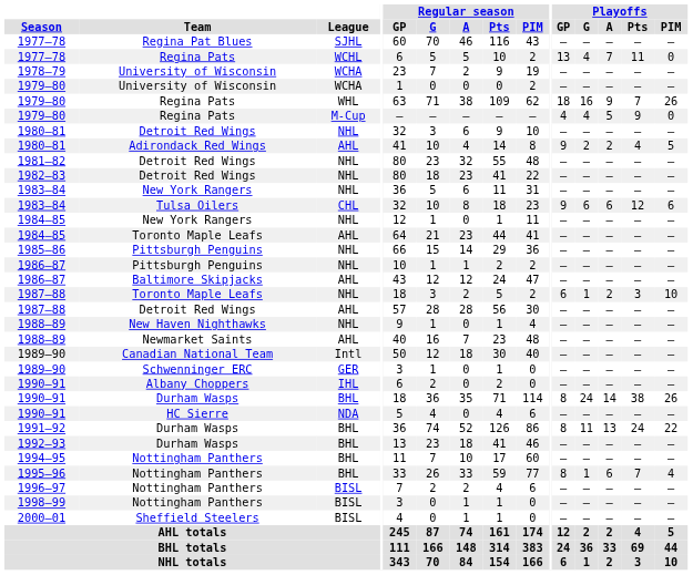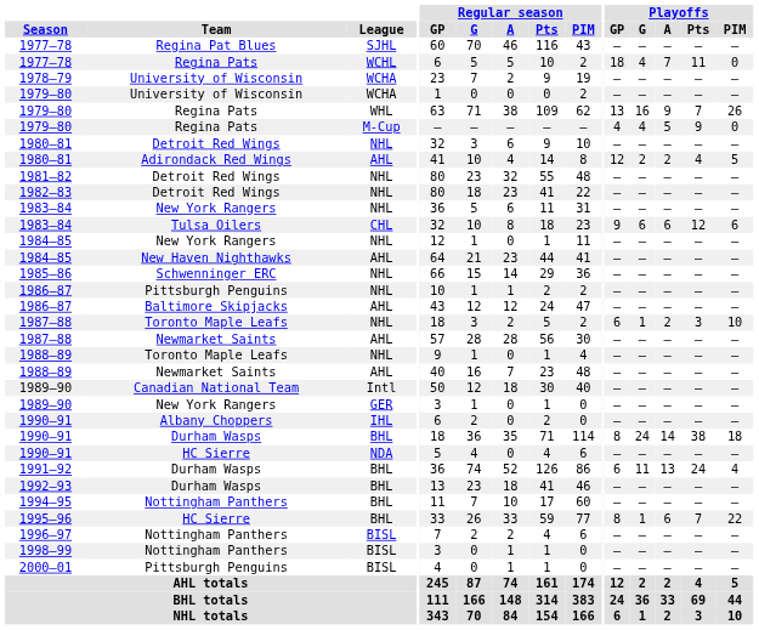 <table border="0" cellpadding="1" cellspacing="0" style="text-align:center; width:60em">
 <tr bgcolor="#e0e0e0">
 <th colspan="3" bgcolor="#ffffff"></th>
 <th rowspan="100" bgcolor="#ffffff"></th>
 <th colspan="5"><a href='#'>Regular season</a></th>
 <th rowspan="100" bgcolor="#ffffff"></th>
 <th colspan="5"><a href='#'>Playoffs</a></th>
 </tr>
 <tr bgcolor="#e0e0e0">
 <th><a href='#'>Season</a></th>
 <th>Team</th>
 <th>League</th>
 <th>GP</th>
 <th><a href='#'>G</a></th>
 <th><a href='#'>A</a></th>
 <th><a href='#'>Pts</a></th>
 <th><a href='#'>PIM</a></th>
 <th>GP</th>
 <th>G</th>
 <th>A</th>
 <th>Pts</th>
 <th>PIM</th>
 </tr>
 <tr>
 <td><a href='#'>1977–78</a></td>
 <td><a href='#'>Regina Pat Blues</a></td>
 <td><a href='#'>SJHL</a></td>
 <td>60</td>
 <td>70</td>
 <td>46</td>
 <td>116</td>
 <td>43</td>
 <td>—</td>
 <td>—</td>
 <td>—</td>
 <td>—</td>
 <td>—</td>
 </tr>
 <tr bgcolor="#f0f0f0">
 <td><a href='#'>1977–78</a></td>
 <td><a href='#'>Regina Pats</a></td>
 <td><a href='#'>WCHL</a></td>
 <td>6</td>
 <td>5</td>
 <td>5</td>
 <td>10</td>
 <td>2</td>
-<td>13</td>
+<td>18</td>
 <td>4</td>
 <td>7</td>
 <td>11</td>
 <td>0</td>
 </tr>
 <tr>
 <td><a href='#'>1978–79</a></td>
 <td><a href='#'>University of Wisconsin</a></td>
 <td><a href='#'>WCHA</a></td>
 <td>23</td>
 <td>7</td>
 <td>2</td>
 <td>9</td>
 <td>19</td>
 <td>—</td>
 <td>—</td>
 <td>—</td>
 <td>—</td>
 <td>—</td>
 </tr>
 <tr bgcolor="#f0f0f0">
 <td><a href='#'>1979–80</a></td>
 <td>University of Wisconsin</td>
 <td>WCHA</td>
 <td>1</td>
 <td>0</td>
 <td>0</td>
 <td>0</td>
 <td>2</td>
 <td>—</td>
 <td>—</td>
 <td>—</td>
 <td>—</td>
 <td>—</td>
 </tr>
 <tr>
 <td><a href='#'>1979–80</a></td>
 <td>Regina Pats</td>
 <td>WHL</td>
 <td>63</td>
 <td>71</td>
 <td>38</td>
 <td>109</td>
 <td>62</td>
-<td>18</td>
+<td>13</td>
 <td>16</td>
 <td>9</td>
 <td>7</td>
 <td>26</td>
 </tr>
 <tr bgcolor="#f0f0f0">
 <td><a href='#'>1979–80</a></td>
 <td>Regina Pats</td>
 <td><a href='#'>M-Cup</a></td>
 <td>—</td>
 <td>—</td>
 <td>—</td>
 <td>—</td>
 <td>—</td>
 <td>4</td>
 <td>4</td>
 <td>5</td>
 <td>9</td>
 <td>0</td>
 </tr>
 <tr>
 <td><a href='#'>1980–81</a></td>
 <td><a href='#'>Detroit Red Wings</a></td>
 <td><a href='#'>NHL</a></td>
 <td>32</td>
 <td>3</td>
 <td>6</td>
 <td>9</td>
 <td>10</td>
 <td>—</td>
 <td>—</td>
 <td>—</td>
 <td>—</td>
 <td>—</td>
 </tr>
 <tr bgcolor="#f0f0f0">
 <td><a href='#'>1980–81</a></td>
 <td><a href='#'>Adirondack Red Wings</a></td>
 <td><a href='#'>AHL</a></td>
 <td>41</td>
 <td>10</td>
 <td>4</td>
 <td>14</td>
 <td>8</td>
-<td>9</td>
+<td>12</td>
 <td>2</td>
 <td>2</td>
 <td>4</td>
 <td>5</td>
 </tr>
 <tr>
 <td><a href='#'>1981–82</a></td>
 <td>Detroit Red Wings</td>
 <td>NHL</td>
 <td>80</td>
 <td>23</td>
 <td>32</td>
 <td>55</td>
 <td>48</td>
 <td>—</td>
 <td>—</td>
 <td>—</td>
 <td>—</td>
 <td>—</td>
 </tr>
 <tr bgcolor="#f0f0f0">
 <td><a href='#'>1982–83</a></td>
 <td>Detroit Red Wings</td>
 <td>NHL</td>
 <td>80</td>
 <td>18</td>
 <td>23</td>
 <td>41</td>
 <td>22</td>
 <td>—</td>
 <td>—</td>
 <td>—</td>
 <td>—</td>
 <td>—</td>
 </tr>
 <tr>
 <td><a href='#'>1983–84</a></td>
 <td><a href='#'>New York Rangers</a></td>
 <td>NHL</td>
 <td>36</td>
 <td>5</td>
 <td>6</td>
 <td>11</td>
 <td>31</td>
 <td>—</td>
 <td>—</td>
 <td>—</td>
 <td>—</td>
 <td>—</td>
 </tr>
 <tr bgcolor="#f0f0f0">
 <td><a href='#'>1983–84</a></td>
 <td><a href='#'>Tulsa Oilers</a></td>
 <td><a href='#'>CHL</a></td>
 <td>32</td>
 <td>10</td>
 <td>8</td>
 <td>18</td>
 <td>23</td>
 <td>9</td>
 <td>6</td>
 <td>6</td>
 <td>12</td>
 <td>6</td>
 </tr>
 <tr>
 <td><a href='#'>1984–85</a></td>
 <td>New York Rangers</td>
 <td>NHL</td>
 <td>12</td>
 <td>1</td>
 <td>0</td>
 <td>1</td>
 <td>11</td>
 <td>—</td>
 <td>—</td>
 <td>—</td>
 <td>—</td>
 <td>—</td>
 </tr>
 <tr bgcolor="#f0f0f0">
 <td><a href='#'>1984–85</a></td>
-<td>Toronto Maple Leafs</td>
+<td><a href='#'>New Haven Nighthawks</a></td>
 <td>AHL</td>
 <td>64</td>
 <td>21</td>
 <td>23</td>
 <td>44</td>
 <td>41</td>
 <td>—</td>
 <td>—</td>
 <td>—</td>
 <td>—</td>
 <td>—</td>
 </tr>
 <tr>
 <td><a href='#'>1985–86</a></td>
-<td><a href='#'>Pittsburgh Penguins</a></td>
+<td><a href='#'>Schwenninger ERC</a></td>
 <td>NHL</td>
 <td>66</td>
 <td>15</td>
 <td>14</td>
 <td>29</td>
 <td>36</td>
 <td>—</td>
 <td>—</td>
 <td>—</td>
 <td>—</td>
 <td>—</td>
 </tr>
 <tr bgcolor="#f0f0f0">
 <td><a href='#'>1986–87</a></td>
 <td>Pittsburgh Penguins</td>
 <td>NHL</td>
 <td>10</td>
 <td>1</td>
 <td>1</td>
 <td>2</td>
 <td>2</td>
 <td>—</td>
 <td>—</td>
 <td>—</td>
 <td>—</td>
 <td>—</td>
 </tr>
 <tr>
 <td><a href='#'>1986–87</a></td>
 <td><a href='#'>Baltimore Skipjacks</a></td>
 <td>AHL</td>
 <td>43</td>
 <td>12</td>
 <td>12</td>
 <td>24</td>
 <td>47</td>
 <td>—</td>
 <td>—</td>
 <td>—</td>
 <td>—</td>
 <td>—</td>
 </tr>
 <tr bgcolor="#f0f0f0">
 <td><a href='#'>1987–88</a></td>
 <td><a href='#'>Toronto Maple Leafs</a></td>
 <td>NHL</td>
 <td>18</td>
 <td>3</td>
 <td>2</td>
 <td>5</td>
 <td>2</td>
 <td>6</td>
 <td>1</td>
 <td>2</td>
 <td>3</td>
 <td>10</td>
 </tr>
 <tr>
 <td><a href='#'>1987–88</a></td>
-<td>Detroit Red Wings</td>
+<td><a href='#'>Newmarket Saints</a></td>
 <td>AHL</td>
 <td>57</td>
 <td>28</td>
 <td>28</td>
 <td>56</td>
 <td>30</td>
 <td>—</td>
 <td>—</td>
 <td>—</td>
 <td>—</td>
 <td>—</td>
 </tr>
 <tr bgcolor="#f0f0f0">
 <td><a href='#'>1988–89</a></td>
-<td><a href='#'>New Haven Nighthawks</a></td>
+<td>Toronto Maple Leafs</td>
 <td>NHL</td>
 <td>9</td>
 <td>1</td>
 <td>0</td>
 <td>1</td>
 <td>4</td>
 <td>—</td>
 <td>—</td>
 <td>—</td>
 <td>—</td>
 <td>—</td>
 </tr>
 <tr>
 <td><a href='#'>1988–89</a></td>
 <td>Newmarket Saints</td>
 <td>AHL</td>
 <td>40</td>
 <td>16</td>
 <td>7</td>
 <td>23</td>
 <td>48</td>
 <td>—</td>
 <td>—</td>
 <td>—</td>
 <td>—</td>
 <td>—</td>
 </tr>
 <tr bgcolor="#f0f0f0">
 <td>1989–90</td>
 <td><a href='#'>Canadian National Team</a></td>
 <td>Intl</td>
 <td>50</td>
 <td>12</td>
 <td>18</td>
 <td>30</td>
 <td>40</td>
 <td>—</td>
 <td>—</td>
 <td>—</td>
 <td>—</td>
 <td>—</td>
 </tr>
 <tr>
 <td><a href='#'>1989–90</a></td>
-<td><a href='#'>Schwenninger ERC</a></td>
+<td>New York Rangers</td>
 <td><a href='#'>GER</a></td>
 <td>3</td>
 <td>1</td>
 <td>0</td>
 <td>1</td>
 <td>0</td>
 <td>—</td>
 <td>—</td>
 <td>—</td>
 <td>—</td>
 <td>—</td>
 </tr>
 <tr bgcolor="#f0f0f0">
 <td><a href='#'>1990–91</a></td>
 <td><a href='#'>Albany Choppers</a></td>
 <td><a href='#'>IHL</a></td>
 <td>6</td>
 <td>2</td>
 <td>0</td>
 <td>2</td>
 <td>0</td>
 <td>—</td>
 <td>—</td>
 <td>—</td>
 <td>—</td>
 <td>—</td>
 </tr>
 <tr>
 <td><a href='#'>1990–91</a></td>
 <td><a href='#'>Durham Wasps</a></td>
 <td><a href='#'>BHL</a></td>
 <td>18</td>
 <td>36</td>
 <td>35</td>
 <td>71</td>
 <td>114</td>
 <td>8</td>
 <td>24</td>
 <td>14</td>
 <td>38</td>
-<td>26</td>
+<td>18</td>
 </tr>
 <tr bgcolor="#f0f0f0">
 <td><a href='#'>1990–91</a></td>
 <td><a href='#'>HC Sierre</a></td>
 <td><a href='#'>NDA</a></td>
 <td>5</td>
 <td>4</td>
 <td>0</td>
 <td>4</td>
 <td>6</td>
 <td>—</td>
 <td>—</td>
 <td>—</td>
 <td>—</td>
 <td>—</td>
 </tr>
 <tr>
 <td><a href='#'>1991–92</a></td>
 <td>Durham Wasps</td>
 <td>BHL</td>
 <td>36</td>
 <td>74</td>
 <td>52</td>
 <td>126</td>
 <td>86</td>
-<td>8</td>
+<td>6</td>
 <td>11</td>
 <td>13</td>
 <td>24</td>
-<td>22</td>
+<td>4</td>
 </tr>
 <tr bgcolor="#f0f0f0">
 <td><a href='#'>1992–93</a></td>
 <td>Durham Wasps</td>
 <td>BHL</td>
 <td>13</td>
 <td>23</td>
 <td>18</td>
 <td>41</td>
 <td>46</td>
 <td>—</td>
 <td>—</td>
 <td>—</td>
 <td>—</td>
 <td>—</td>
 </tr>
 <tr>
 <td><a href='#'>1994–95</a></td>
 <td><a href='#'>Nottingham Panthers</a></td>
 <td>BHL</td>
 <td>11</td>
 <td>7</td>
 <td>10</td>
 <td>17</td>
 <td>60</td>
 <td>—</td>
 <td>—</td>
 <td>—</td>
 <td>—</td>
 <td>—</td>
 </tr>
 <tr bgcolor="#f0f0f0">
 <td><a href='#'>1995–96</a></td>
-<td>Nottingham Panthers</td>
+<td><a href='#'>HC Sierre</a></td>
 <td>BHL</td>
 <td>33</td>
 <td>26</td>
 <td>33</td>
 <td>59</td>
 <td>77</td>
 <td>8</td>
 <td>1</td>
 <td>6</td>
 <td>7</td>
-<td>4</td>
+<td>22</td>
 </tr>
 <tr>
 <td><a href='#'>1996–97</a></td>
 <td>Nottingham Panthers</td>
 <td><a href='#'>BISL</a></td>
 <td>7</td>
 <td>2</td>
 <td>2</td>
 <td>4</td>
 <td>6</td>
 <td>—</td>
 <td>—</td>
 <td>—</td>
 <td>—</td>
 <td>—</td>
 </tr>
 <tr bgcolor="#f0f0f0">
 <td><a href='#'>1998–99</a></td>
 <td>Nottingham Panthers</td>
 <td>BISL</td>
 <td>3</td>
 <td>0</td>
 <td>1</td>
 <td>1</td>
 <td>0</td>
 <td>—</td>
 <td>—</td>
 <td>—</td>
 <td>—</td>
 <td>—</td>
 </tr>
 <tr>
 <td><a href='#'>2000–01</a></td>
-<td><a href='#'>Sheffield Steelers</a></td>
+<td>Pittsburgh Penguins</td>
 <td>BISL</td>
 <td>4</td>
 <td>0</td>
 <td>1</td>
 <td>1</td>
 <td>0</td>
 <td>—</td>
 <td>—</td>
 <td>—</td>
 <td>—</td>
 <td>—</td>
 </tr>
 <tr bgcolor="#e0e0e0">
 <th colspan="3">AHL totals</th>
 <th>245</th>
 <th>87</th>
 <th>74</th>
 <th>161</th>
 <th>174</th>
 <th>12</th>
 <th>2</th>
 <th>2</th>
 <th>4</th>
 <th>5</th>
 </tr>
 <tr bgcolor="#e0e0e0">
 <th colspan="3">BHL totals</th>
 <th>111</th>
 <th>166</th>
 <th>148</th>
 <th>314</th>
 <th>383</th>
 <th>24</th>
 <th>36</th>
 <th>33</th>
 <th>69</th>
 <th>44</th>
 </tr>
 <tr bgcolor="#e0e0e0">
 <th colspan="3">NHL totals</th>
 <th>343</th>
 <th>70</th>
 <th>84</th>
 <th>154</th>
 <th>166</th>
 <th>6</th>
 <th>1</th>
 <th>2</th>
 <th>3</th>
 <th>10</th>
 </tr>
 </table>
